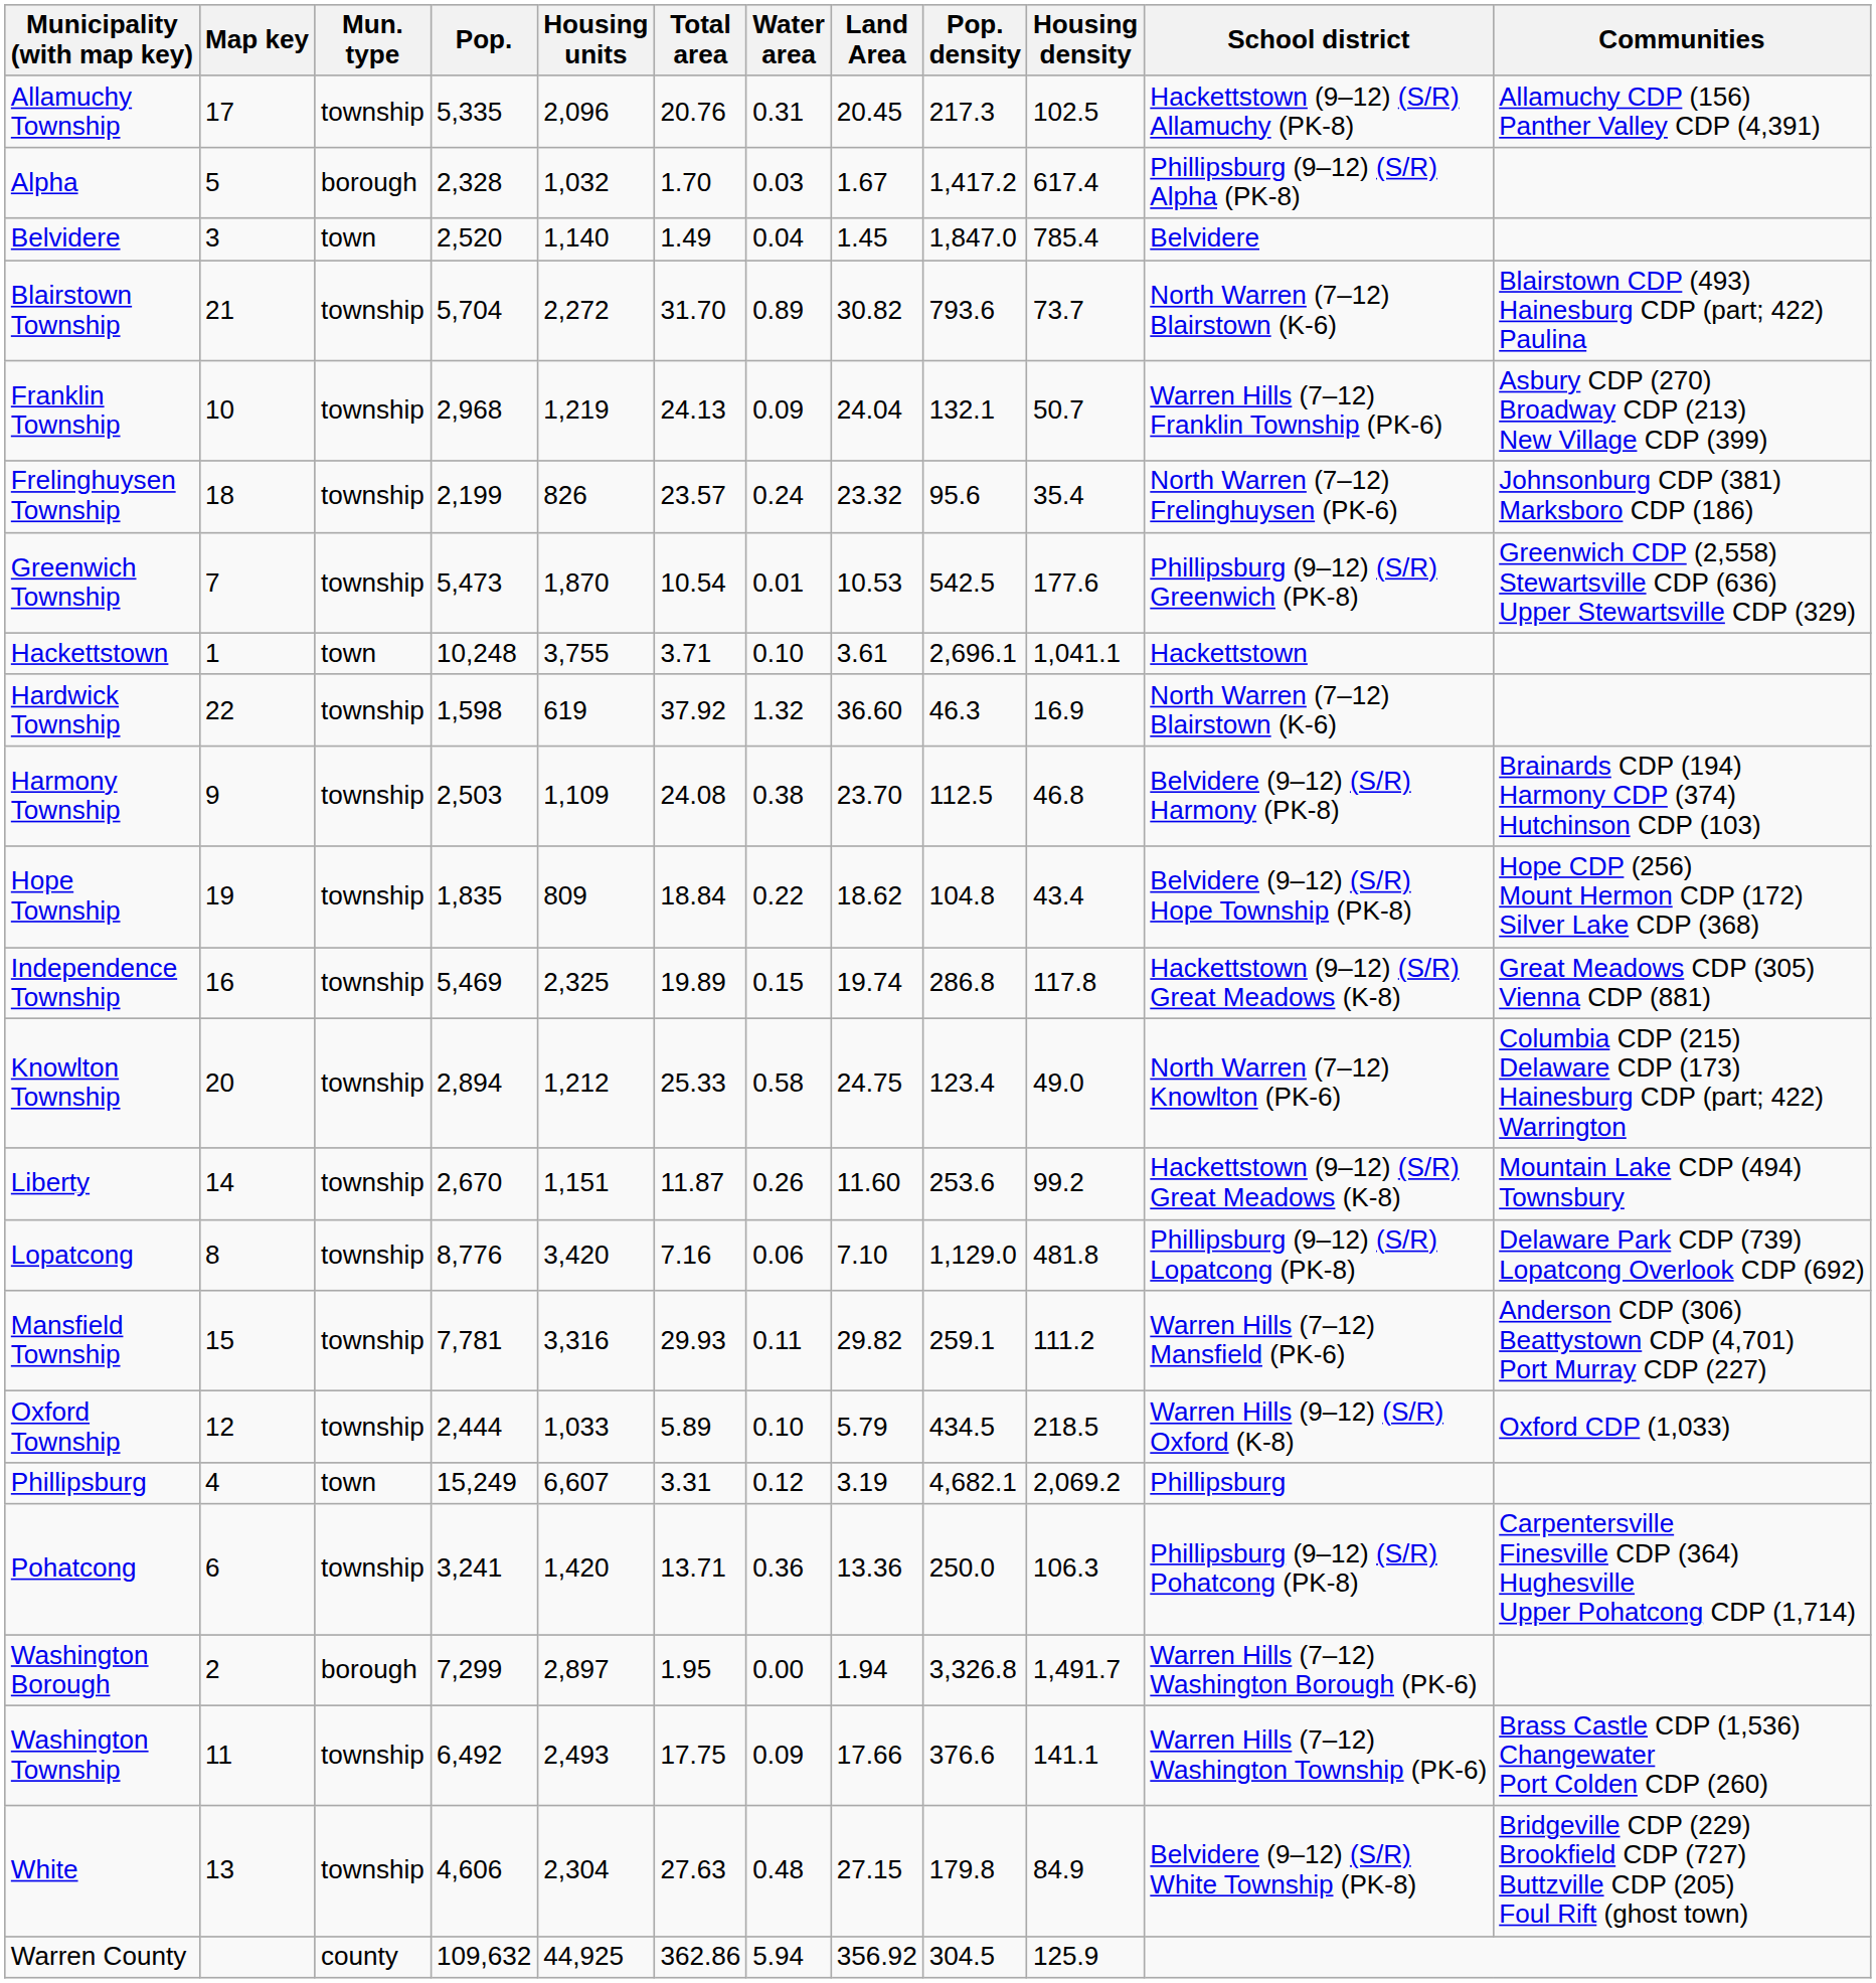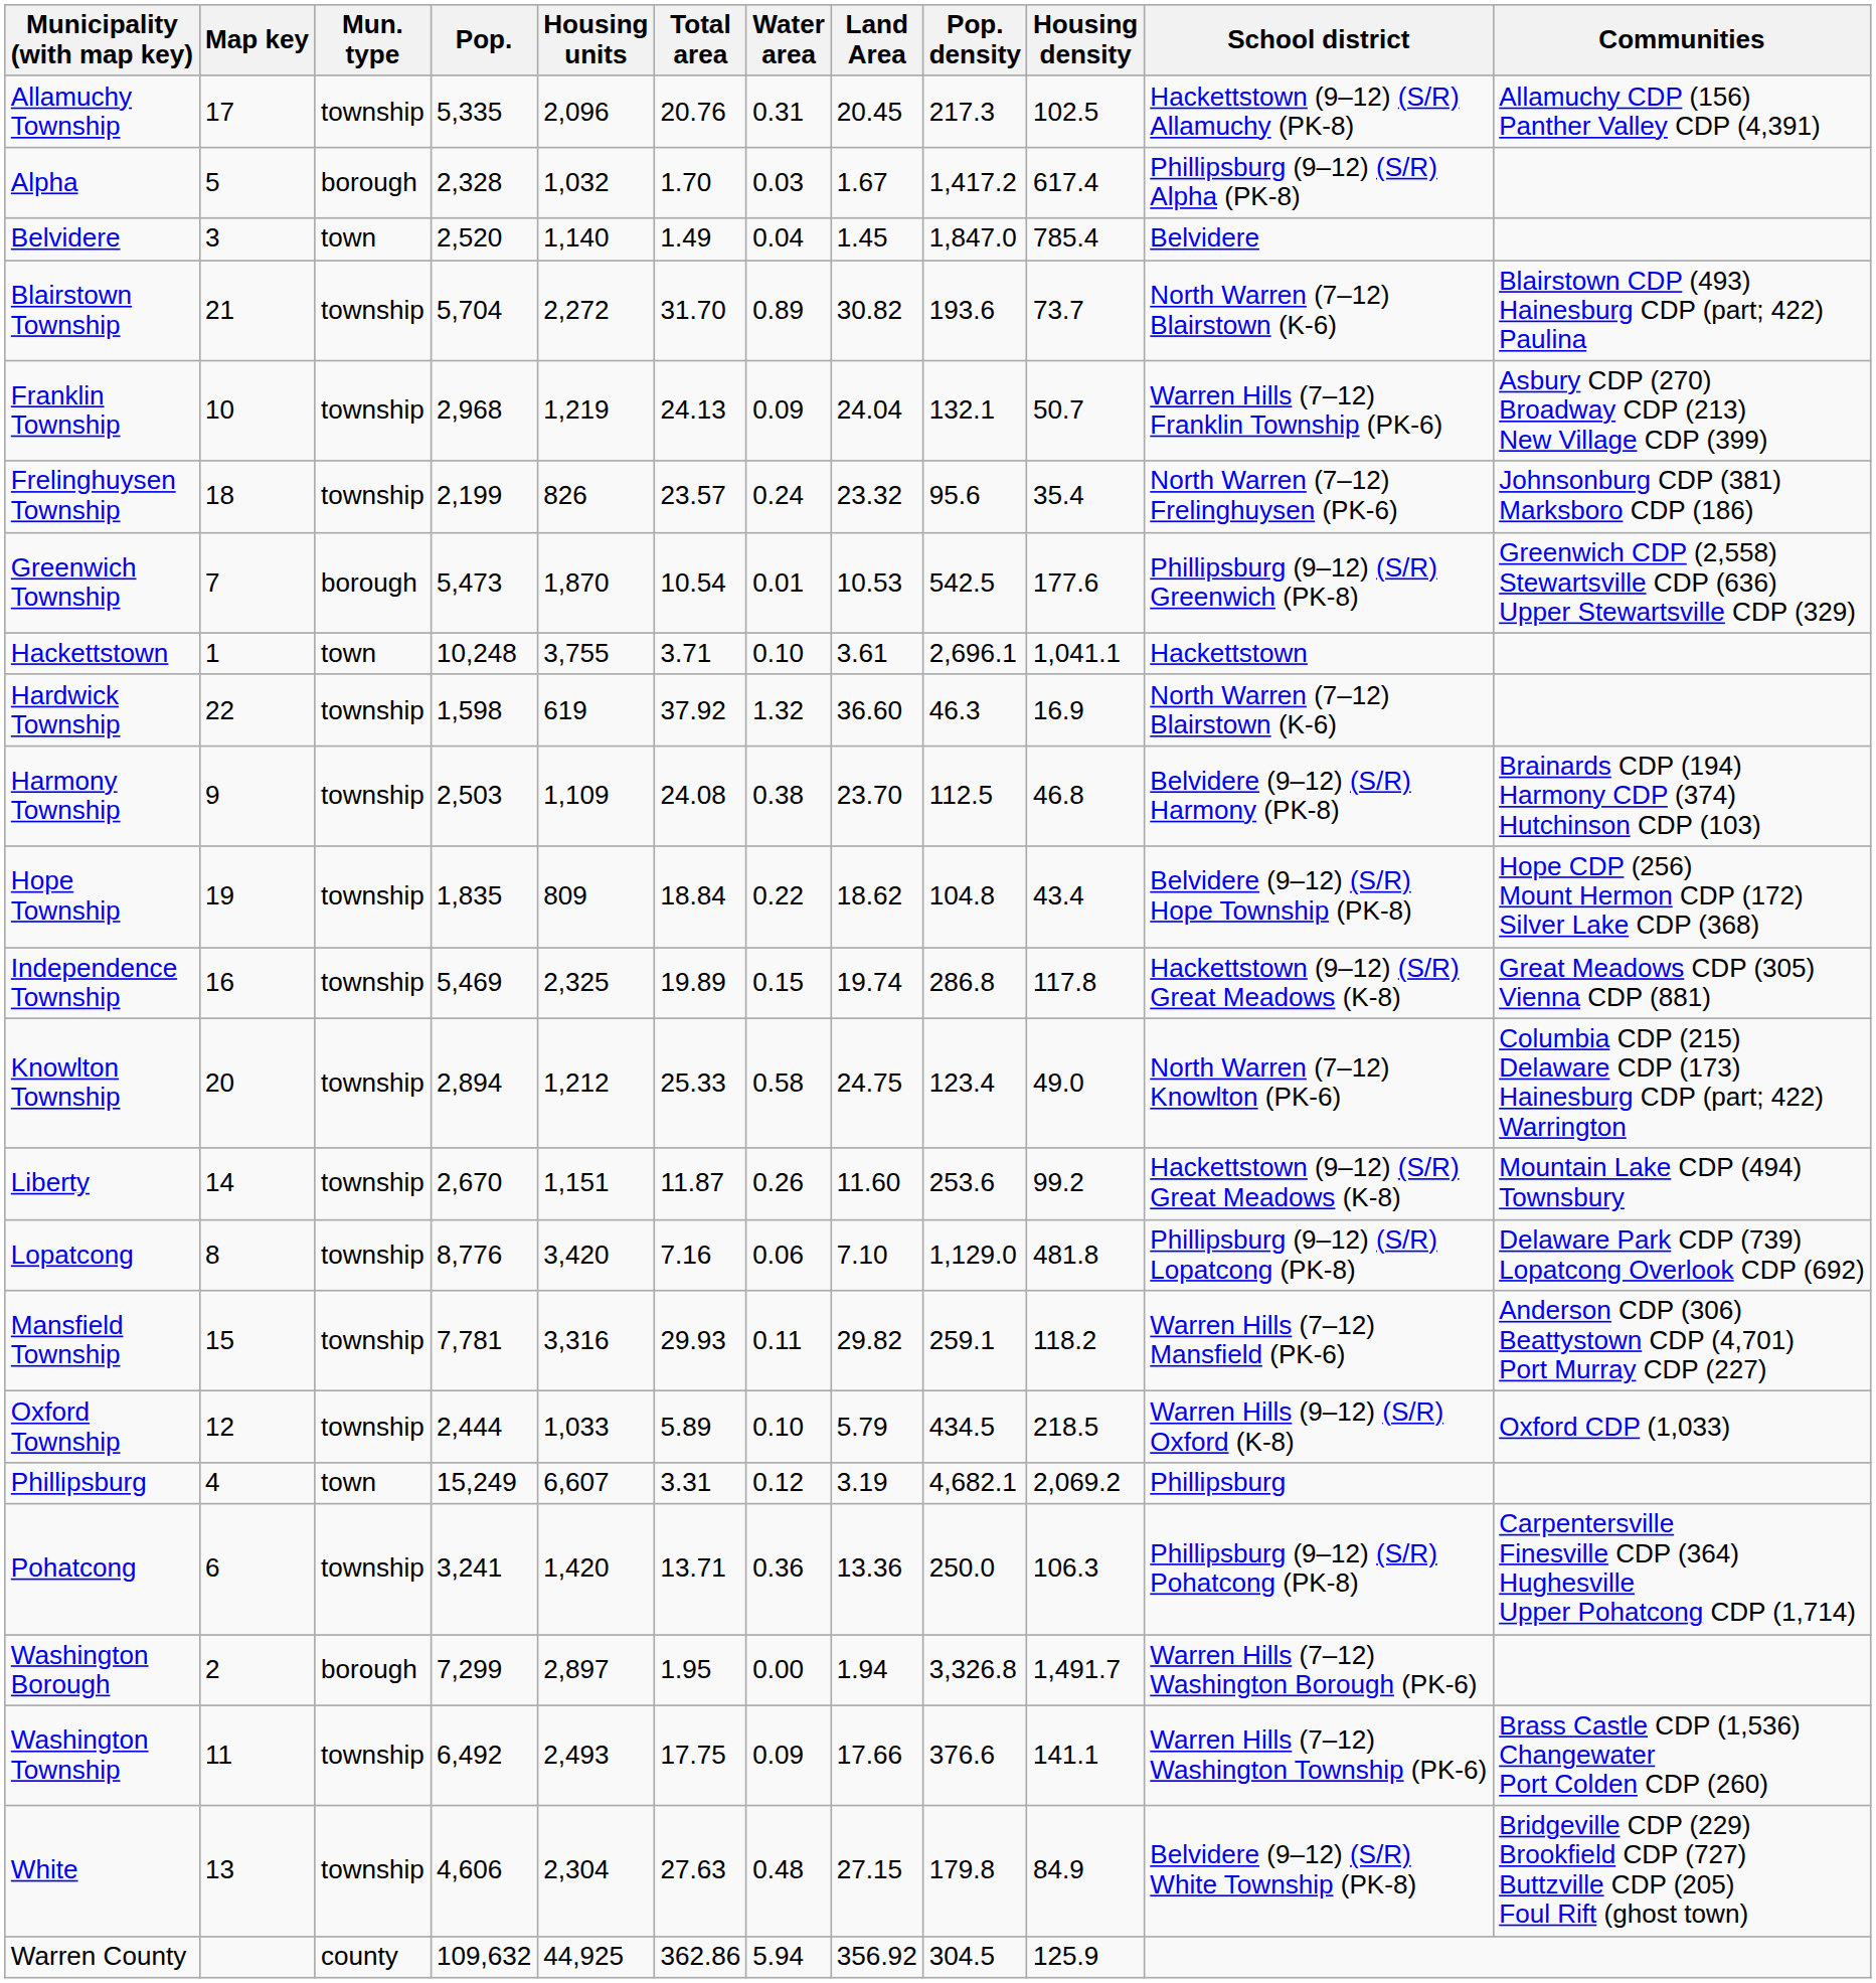 <table class="wikitable sortable">
 <tr>
 <th>Municipality<br>(with map key)</th>
 <th>Map key</th>
 <th>Mun.<br>type</th>
 <th>Pop.</th>
 <th>Housing<br>units</th>
 <th>Total<br>area</th>
 <th>Water<br>area</th>
 <th>Land<br>Area</th>
 <th>Pop.<br>density</th>
 <th>Housing<br>density</th>
 <th>School district</th>
 <th>Communities</th>
 </tr>
 <tr>
 <td><a href='#'>Allamuchy<br>Township</a></td>
 <td>17</td>
 <td>township</td>
 <td>5,335</td>
 <td>2,096</td>
 <td>20.76</td>
 <td>0.31</td>
 <td>20.45</td>
 <td>217.3</td>
 <td>102.5</td>
 <td><a href='#'>Hackettstown</a> (9–12) <a href='#'>(S/R)</a><br><a href='#'>Allamuchy</a> (PK-8)</td>
 <td><a href='#'>Allamuchy CDP</a> (156)<br><a href='#'>Panther Valley</a> CDP (4,391)</td>
 </tr>
 <tr>
 <td><a href='#'>Alpha</a></td>
 <td>5</td>
 <td>borough</td>
 <td>2,328</td>
 <td>1,032</td>
 <td>1.70</td>
 <td>0.03</td>
 <td>1.67</td>
 <td>1,417.2</td>
 <td>617.4</td>
 <td><a href='#'>Phillipsburg</a> (9–12) <a href='#'>(S/R)</a><br><a href='#'>Alpha</a> (PK-8)</td>
 <td></td>
 </tr>
 <tr>
 <td><a href='#'>Belvidere</a></td>
 <td>3</td>
 <td>town</td>
 <td>2,520</td>
 <td>1,140</td>
 <td>1.49</td>
 <td>0.04</td>
 <td>1.45</td>
 <td>1,847.0</td>
 <td>785.4</td>
 <td><a href='#'>Belvidere</a></td>
 <td></td>
 </tr>
 <tr>
 <td><a href='#'>Blairstown<br>Township</a></td>
 <td>21</td>
 <td>township</td>
 <td>5,704</td>
 <td>2,272</td>
 <td>31.70</td>
 <td>0.89</td>
 <td>30.82</td>
-<td>793.6</td>
+<td>193.6</td>
 <td>73.7</td>
 <td><a href='#'>North Warren</a> (7–12)<br><a href='#'>Blairstown</a> (K-6)</td>
 <td><a href='#'>Blairstown CDP</a> (493)<br><a href='#'>Hainesburg</a> CDP (part; 422)<br><a href='#'>Paulina</a></td>
 </tr>
 <tr>
 <td><a href='#'>Franklin<br>Township</a></td>
 <td>10</td>
 <td>township</td>
 <td>2,968</td>
 <td>1,219</td>
 <td>24.13</td>
 <td>0.09</td>
 <td>24.04</td>
 <td>132.1</td>
 <td>50.7</td>
 <td><a href='#'>Warren Hills</a> (7–12) <br><a href='#'>Franklin Township</a> (PK-6)</td>
 <td><a href='#'>Asbury</a> CDP (270)<br><a href='#'>Broadway</a> CDP (213)<br><a href='#'>New Village</a> CDP (399)</td>
 </tr>
 <tr>
 <td><a href='#'>Frelinghuysen<br>Township</a></td>
 <td>18</td>
 <td>township</td>
 <td>2,199</td>
 <td>826</td>
 <td>23.57</td>
 <td>0.24</td>
 <td>23.32</td>
 <td>95.6</td>
 <td>35.4</td>
 <td><a href='#'>North Warren</a> (7–12)<br><a href='#'>Frelinghuysen</a> (PK-6)</td>
 <td><a href='#'>Johnsonburg</a> CDP (381)<br><a href='#'>Marksboro</a> CDP (186)</td>
 </tr>
 <tr>
 <td><a href='#'>Greenwich<br>Township</a></td>
 <td>7</td>
-<td>township</td>
+<td>borough</td>
 <td>5,473</td>
 <td>1,870</td>
 <td>10.54</td>
 <td>0.01</td>
 <td>10.53</td>
 <td>542.5</td>
 <td>177.6</td>
 <td><a href='#'>Phillipsburg</a> (9–12) <a href='#'>(S/R)</a><br><a href='#'>Greenwich</a> (PK-8)</td>
 <td><a href='#'>Greenwich CDP</a> (2,558)<br><a href='#'>Stewartsville</a> CDP (636)<br><a href='#'>Upper Stewartsville</a> CDP (329)</td>
 </tr>
 <tr>
 <td><a href='#'>Hackettstown</a></td>
 <td>1</td>
 <td>town</td>
 <td>10,248</td>
 <td>3,755</td>
 <td>3.71</td>
 <td>0.10</td>
 <td>3.61</td>
 <td>2,696.1</td>
 <td>1,041.1</td>
 <td><a href='#'>Hackettstown</a></td>
 <td></td>
 </tr>
 <tr>
 <td><a href='#'>Hardwick<br>Township</a></td>
 <td>22</td>
 <td>township</td>
 <td>1,598</td>
 <td>619</td>
 <td>37.92</td>
 <td>1.32</td>
 <td>36.60</td>
 <td>46.3</td>
 <td>16.9</td>
 <td><a href='#'>North Warren</a> (7–12) <br><a href='#'>Blairstown</a> (K-6)</td>
 <td></td>
 </tr>
 <tr>
 <td><a href='#'>Harmony<br>Township</a></td>
 <td>9</td>
 <td>township</td>
 <td>2,503</td>
 <td>1,109</td>
 <td>24.08</td>
 <td>0.38</td>
 <td>23.70</td>
 <td>112.5</td>
 <td>46.8</td>
 <td><a href='#'>Belvidere</a> (9–12) <a href='#'>(S/R)</a><br><a href='#'>Harmony</a> (PK-8)</td>
 <td><a href='#'>Brainards</a> CDP (194)<br><a href='#'>Harmony CDP</a> (374)<br><a href='#'>Hutchinson</a> CDP (103)</td>
 </tr>
 <tr>
 <td><a href='#'>Hope<br>Township</a></td>
 <td>19</td>
 <td>township</td>
 <td>1,835</td>
 <td>809</td>
 <td>18.84</td>
 <td>0.22</td>
 <td>18.62</td>
 <td>104.8</td>
 <td>43.4</td>
 <td><a href='#'>Belvidere</a> (9–12) <a href='#'>(S/R)</a><br><a href='#'>Hope Township</a> (PK-8)</td>
 <td><a href='#'>Hope CDP</a> (256)<br><a href='#'>Mount Hermon</a> CDP (172)<br><a href='#'>Silver Lake</a> CDP (368)</td>
 </tr>
 <tr>
 <td><a href='#'>Independence<br>Township</a></td>
 <td>16</td>
 <td>township</td>
 <td>5,469</td>
 <td>2,325</td>
 <td>19.89</td>
 <td>0.15</td>
 <td>19.74</td>
 <td>286.8</td>
 <td>117.8</td>
 <td><a href='#'>Hackettstown</a> (9–12) <a href='#'>(S/R)</a><br><a href='#'>Great Meadows</a> (K-8)</td>
 <td><a href='#'>Great Meadows</a> CDP (305)<br><a href='#'>Vienna</a> CDP (881)</td>
 </tr>
 <tr>
 <td><a href='#'>Knowlton<br>Township</a></td>
 <td>20</td>
 <td>township</td>
 <td>2,894</td>
 <td>1,212</td>
 <td>25.33</td>
 <td>0.58</td>
 <td>24.75</td>
 <td>123.4</td>
 <td>49.0</td>
 <td><a href='#'>North Warren</a> (7–12) <br><a href='#'>Knowlton</a> (PK-6)</td>
 <td><a href='#'>Columbia</a> CDP (215)<br><a href='#'>Delaware</a> CDP (173)<br><a href='#'>Hainesburg</a> CDP (part; 422)<br><a href='#'>Warrington</a></td>
 </tr>
 <tr>
 <td><a href='#'>Liberty</a></td>
 <td>14</td>
 <td>township</td>
 <td>2,670</td>
 <td>1,151</td>
 <td>11.87</td>
 <td>0.26</td>
 <td>11.60</td>
 <td>253.6</td>
 <td>99.2</td>
 <td><a href='#'>Hackettstown</a> (9–12) <a href='#'>(S/R)</a><br><a href='#'>Great Meadows</a> (K-8)</td>
 <td><a href='#'>Mountain Lake</a> CDP (494)<br><a href='#'>Townsbury</a></td>
 </tr>
 <tr>
 <td><a href='#'>Lopatcong</a></td>
 <td>8</td>
 <td>township</td>
 <td>8,776</td>
 <td>3,420</td>
 <td>7.16</td>
 <td>0.06</td>
 <td>7.10</td>
 <td>1,129.0</td>
 <td>481.8</td>
 <td><a href='#'>Phillipsburg</a> (9–12) <a href='#'>(S/R)</a><br><a href='#'>Lopatcong</a> (PK-8)</td>
 <td><a href='#'>Delaware Park</a> CDP (739)<br><a href='#'>Lopatcong Overlook</a> CDP (692)</td>
 </tr>
 <tr>
 <td><a href='#'>Mansfield<br>Township</a></td>
 <td>15</td>
 <td>township</td>
 <td>7,781</td>
 <td>3,316</td>
 <td>29.93</td>
 <td>0.11</td>
 <td>29.82</td>
 <td>259.1</td>
-<td>111.2</td>
+<td>118.2</td>
 <td><a href='#'>Warren Hills</a> (7–12)<br><a href='#'>Mansfield</a> (PK-6)</td>
 <td><a href='#'>Anderson</a> CDP (306)<br><a href='#'>Beattystown</a> CDP (4,701)<br><a href='#'>Port Murray</a> CDP (227)</td>
 </tr>
 <tr>
 <td><a href='#'>Oxford<br>Township</a></td>
 <td>12</td>
 <td>township</td>
 <td>2,444</td>
 <td>1,033</td>
 <td>5.89</td>
 <td>0.10</td>
 <td>5.79</td>
 <td>434.5</td>
 <td>218.5</td>
 <td><a href='#'>Warren Hills</a> (9–12) <a href='#'>(S/R)</a><br><a href='#'>Oxford</a> (K-8)</td>
 <td><a href='#'>Oxford CDP</a> (1,033)</td>
 </tr>
 <tr>
 <td><a href='#'>Phillipsburg</a></td>
 <td>4</td>
 <td>town</td>
 <td>15,249</td>
 <td>6,607</td>
 <td>3.31</td>
 <td>0.12</td>
 <td>3.19</td>
 <td>4,682.1</td>
 <td>2,069.2</td>
 <td><a href='#'>Phillipsburg</a></td>
 <td></td>
 </tr>
 <tr>
 <td><a href='#'>Pohatcong</a></td>
 <td>6</td>
 <td>township</td>
 <td>3,241</td>
 <td>1,420</td>
 <td>13.71</td>
 <td>0.36</td>
 <td>13.36</td>
 <td>250.0</td>
 <td>106.3</td>
 <td><a href='#'>Phillipsburg</a> (9–12) <a href='#'>(S/R)</a><br><a href='#'>Pohatcong</a> (PK-8)</td>
 <td><a href='#'>Carpentersville</a><br><a href='#'>Finesville</a> CDP (364)<br><a href='#'>Hughesville</a><br><a href='#'>Upper Pohatcong</a> CDP (1,714)</td>
 </tr>
 <tr>
 <td><a href='#'>Washington<br>Borough</a></td>
 <td>2</td>
 <td>borough</td>
 <td>7,299</td>
 <td>2,897</td>
 <td>1.95</td>
 <td>0.00</td>
 <td>1.94</td>
 <td>3,326.8</td>
 <td>1,491.7</td>
 <td><a href='#'>Warren Hills</a> (7–12)<br><a href='#'>Washington Borough</a> (PK-6)</td>
 <td></td>
 </tr>
 <tr>
 <td><a href='#'>Washington<br>Township</a></td>
 <td>11</td>
 <td>township</td>
 <td>6,492</td>
 <td>2,493</td>
 <td>17.75</td>
 <td>0.09</td>
 <td>17.66</td>
 <td>376.6</td>
 <td>141.1</td>
 <td><a href='#'>Warren Hills</a> (7–12)<br><a href='#'>Washington Township</a> (PK-6)</td>
 <td><a href='#'>Brass Castle</a> CDP (1,536)<br><a href='#'>Changewater</a><br><a href='#'>Port Colden</a> CDP (260)</td>
 </tr>
 <tr>
 <td><a href='#'>White</a></td>
 <td>13</td>
 <td>township</td>
 <td>4,606</td>
 <td>2,304</td>
 <td>27.63</td>
 <td>0.48</td>
 <td>27.15</td>
 <td>179.8</td>
 <td>84.9</td>
 <td><a href='#'>Belvidere</a> (9–12) <a href='#'>(S/R)</a><br><a href='#'>White Township</a> (PK-8)</td>
 <td><a href='#'>Bridgeville</a> CDP (229)<br><a href='#'>Brookfield</a> CDP (727)<br><a href='#'>Buttzville</a> CDP (205)<br><a href='#'>Foul Rift</a> (ghost town)</td>
 </tr>
 <tr>
 <td>Warren County</td>
 <td></td>
 <td>county</td>
 <td>109,632</td>
 <td>44,925</td>
 <td>362.86</td>
 <td>5.94</td>
 <td>356.92</td>
 <td>304.5</td>
 <td>125.9</td>
 </tr>
 </table>
